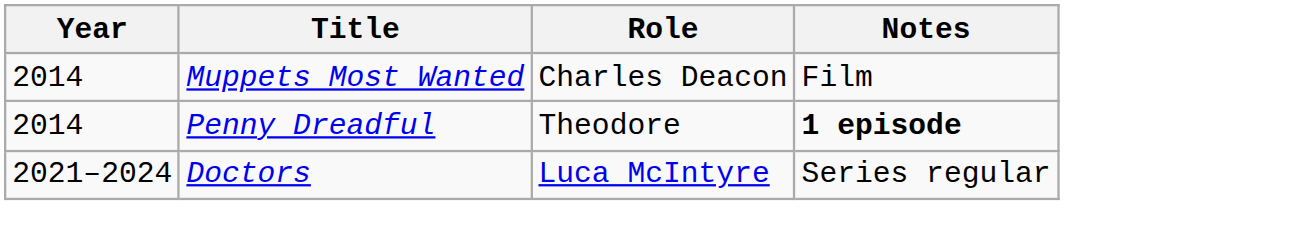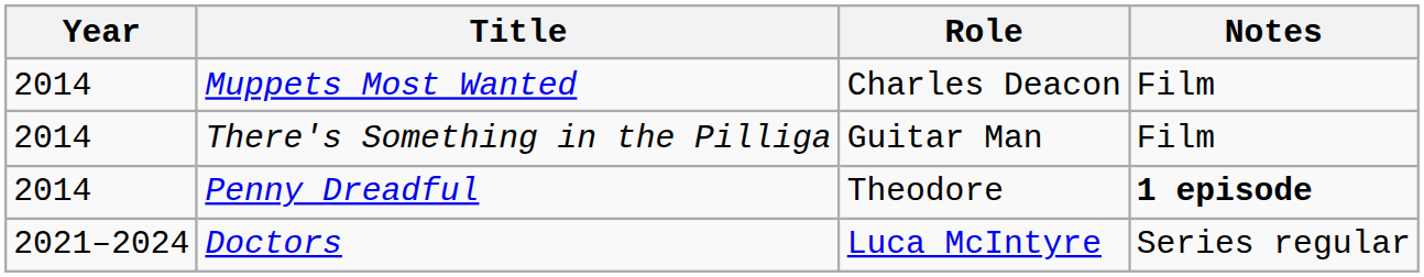 <table class="wikitable">
 <tr>
 <th>Year</th>
 <th>Title</th>
 <th>Role</th>
 <th>Notes</th>
 </tr>
 <tr>
 <td>2014</td>
 <td><em><a href='#'>Muppets Most Wanted</a></em></td>
 <td>Charles Deacon</td>
 <td>Film</td>
 </tr>
 <tr>
 <td>2014</td>
+<td><em>There's Something in the Pilliga</em></td>
+<td>Guitar Man</td>
+<td>Film</td>
+</tr>
+<tr>
+<td>2014</td>
 <td><em><a href='#'>Penny Dreadful</a></em></td>
 <td>Theodore</td>
 <td><strong>1 episode</strong></td>
 </tr>
 <tr>
 <td>2021–2024</td>
 <td><em><a href='#'>Doctors</a></em></td>
 <td><a href='#'>Luca McIntyre</a></td>
 <td>Series regular</td>
 </tr>
 </table>
